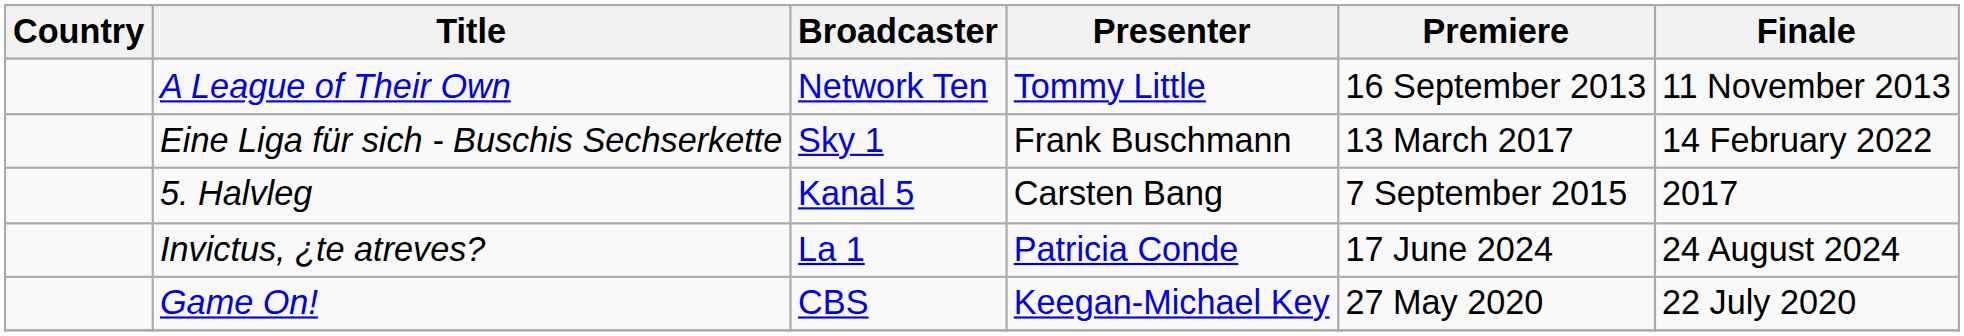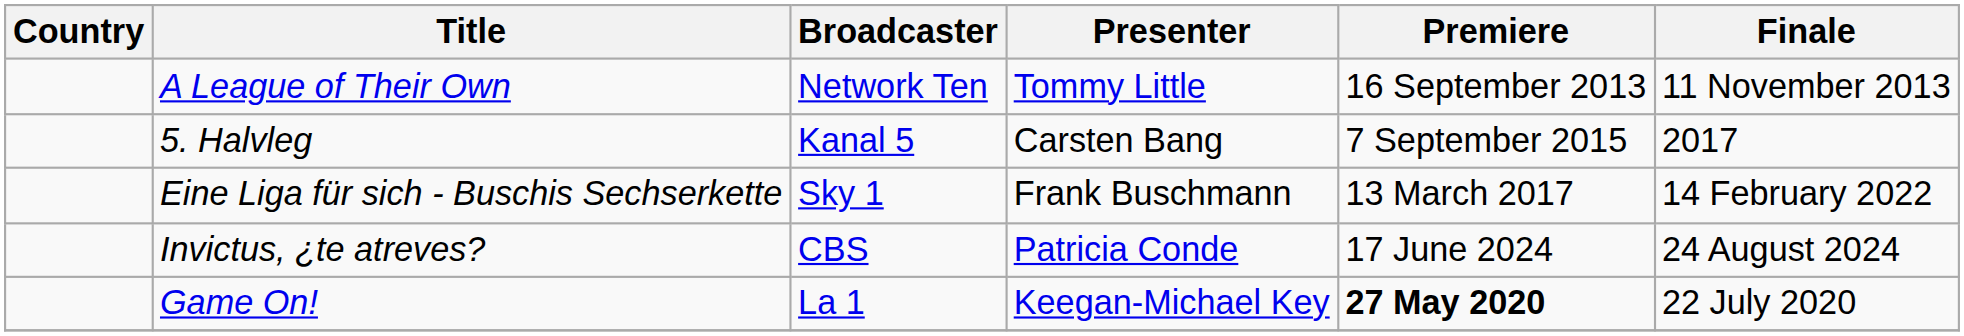 <table class="wikitable">
 <tr>
 <th>Country</th>
 <th>Title</th>
 <th>Broadcaster</th>
 <th>Presenter</th>
 <th>Premiere</th>
 <th>Finale</th>
 </tr>
 <tr>
 <td></td>
 <td><em><a href='#'>A League of Their Own</a></em></td>
 <td><a href='#'>Network Ten</a></td>
 <td><a href='#'>Tommy Little</a></td>
 <td>16 September 2013</td>
 <td>11 November 2013</td>
 </tr>
 <tr>
 <td></td>
+<td><em>5. Halvleg</em></td>
+<td><a href='#'>Kanal 5</a></td>
+<td>Carsten Bang</td>
+<td>7 September 2015</td>
+<td>2017</td>
+</tr>
+<tr>
+<td></td>
 <td><em>Eine Liga für sich - Buschis Sechserkette</em></td>
 <td><a href='#'>Sky 1</a></td>
 <td>Frank Buschmann</td>
 <td>13 March 2017</td>
 <td>14 February 2022</td>
 </tr>
 <tr>
 <td></td>
-<td><em>5. Halvleg</em></td>
-<td><a href='#'>Kanal 5</a></td>
-<td>Carsten Bang</td>
-<td>7 September 2015</td>
-<td>2017</td>
-</tr>
-<tr>
-<td></td>
 <td><em>Invictus, ¿te atreves?</em></td>
-<td><a href='#'>La 1</a></td>
+<td><a href='#'>CBS</a></td>
 <td><a href='#'>Patricia Conde</a></td>
 <td>17 June 2024</td>
 <td>24 August 2024</td>
 </tr>
 <tr>
 <td></td>
 <td><em><a href='#'>Game On!</a></em></td>
-<td><a href='#'>CBS</a></td>
+<td><a href='#'>La 1</a></td>
 <td><a href='#'>Keegan-Michael Key</a></td>
-<td>27 May 2020</td>
+<td><strong>27 May 2020</strong></td>
 <td>22 July 2020</td>
 </tr>
 <tr>
 </tr>
 </table>
